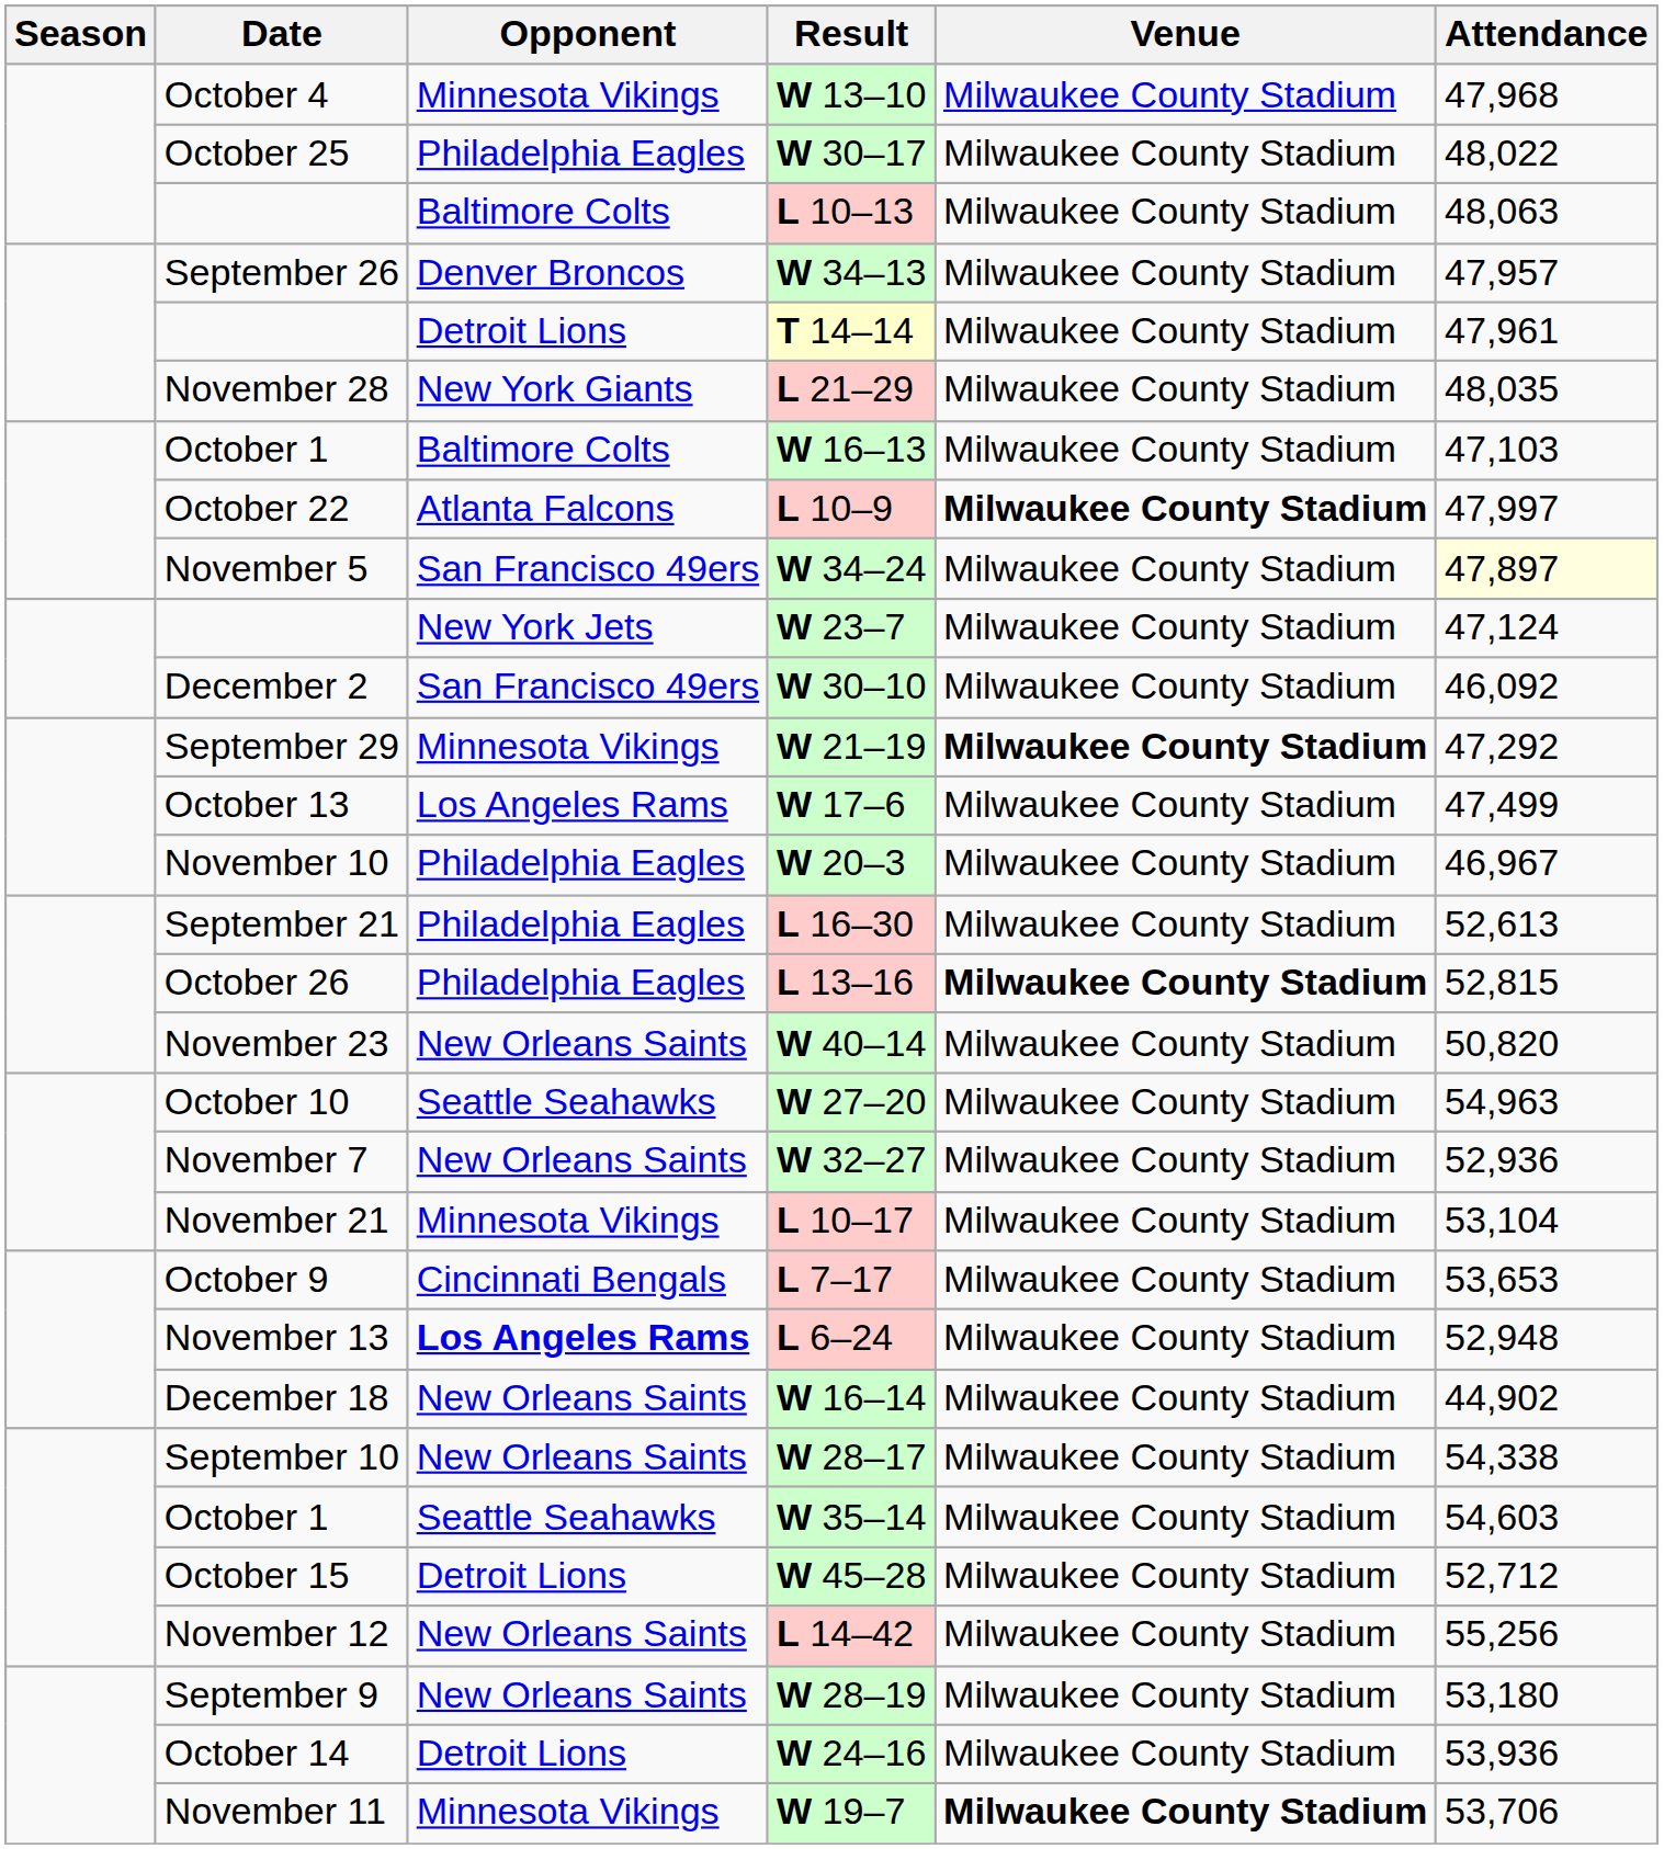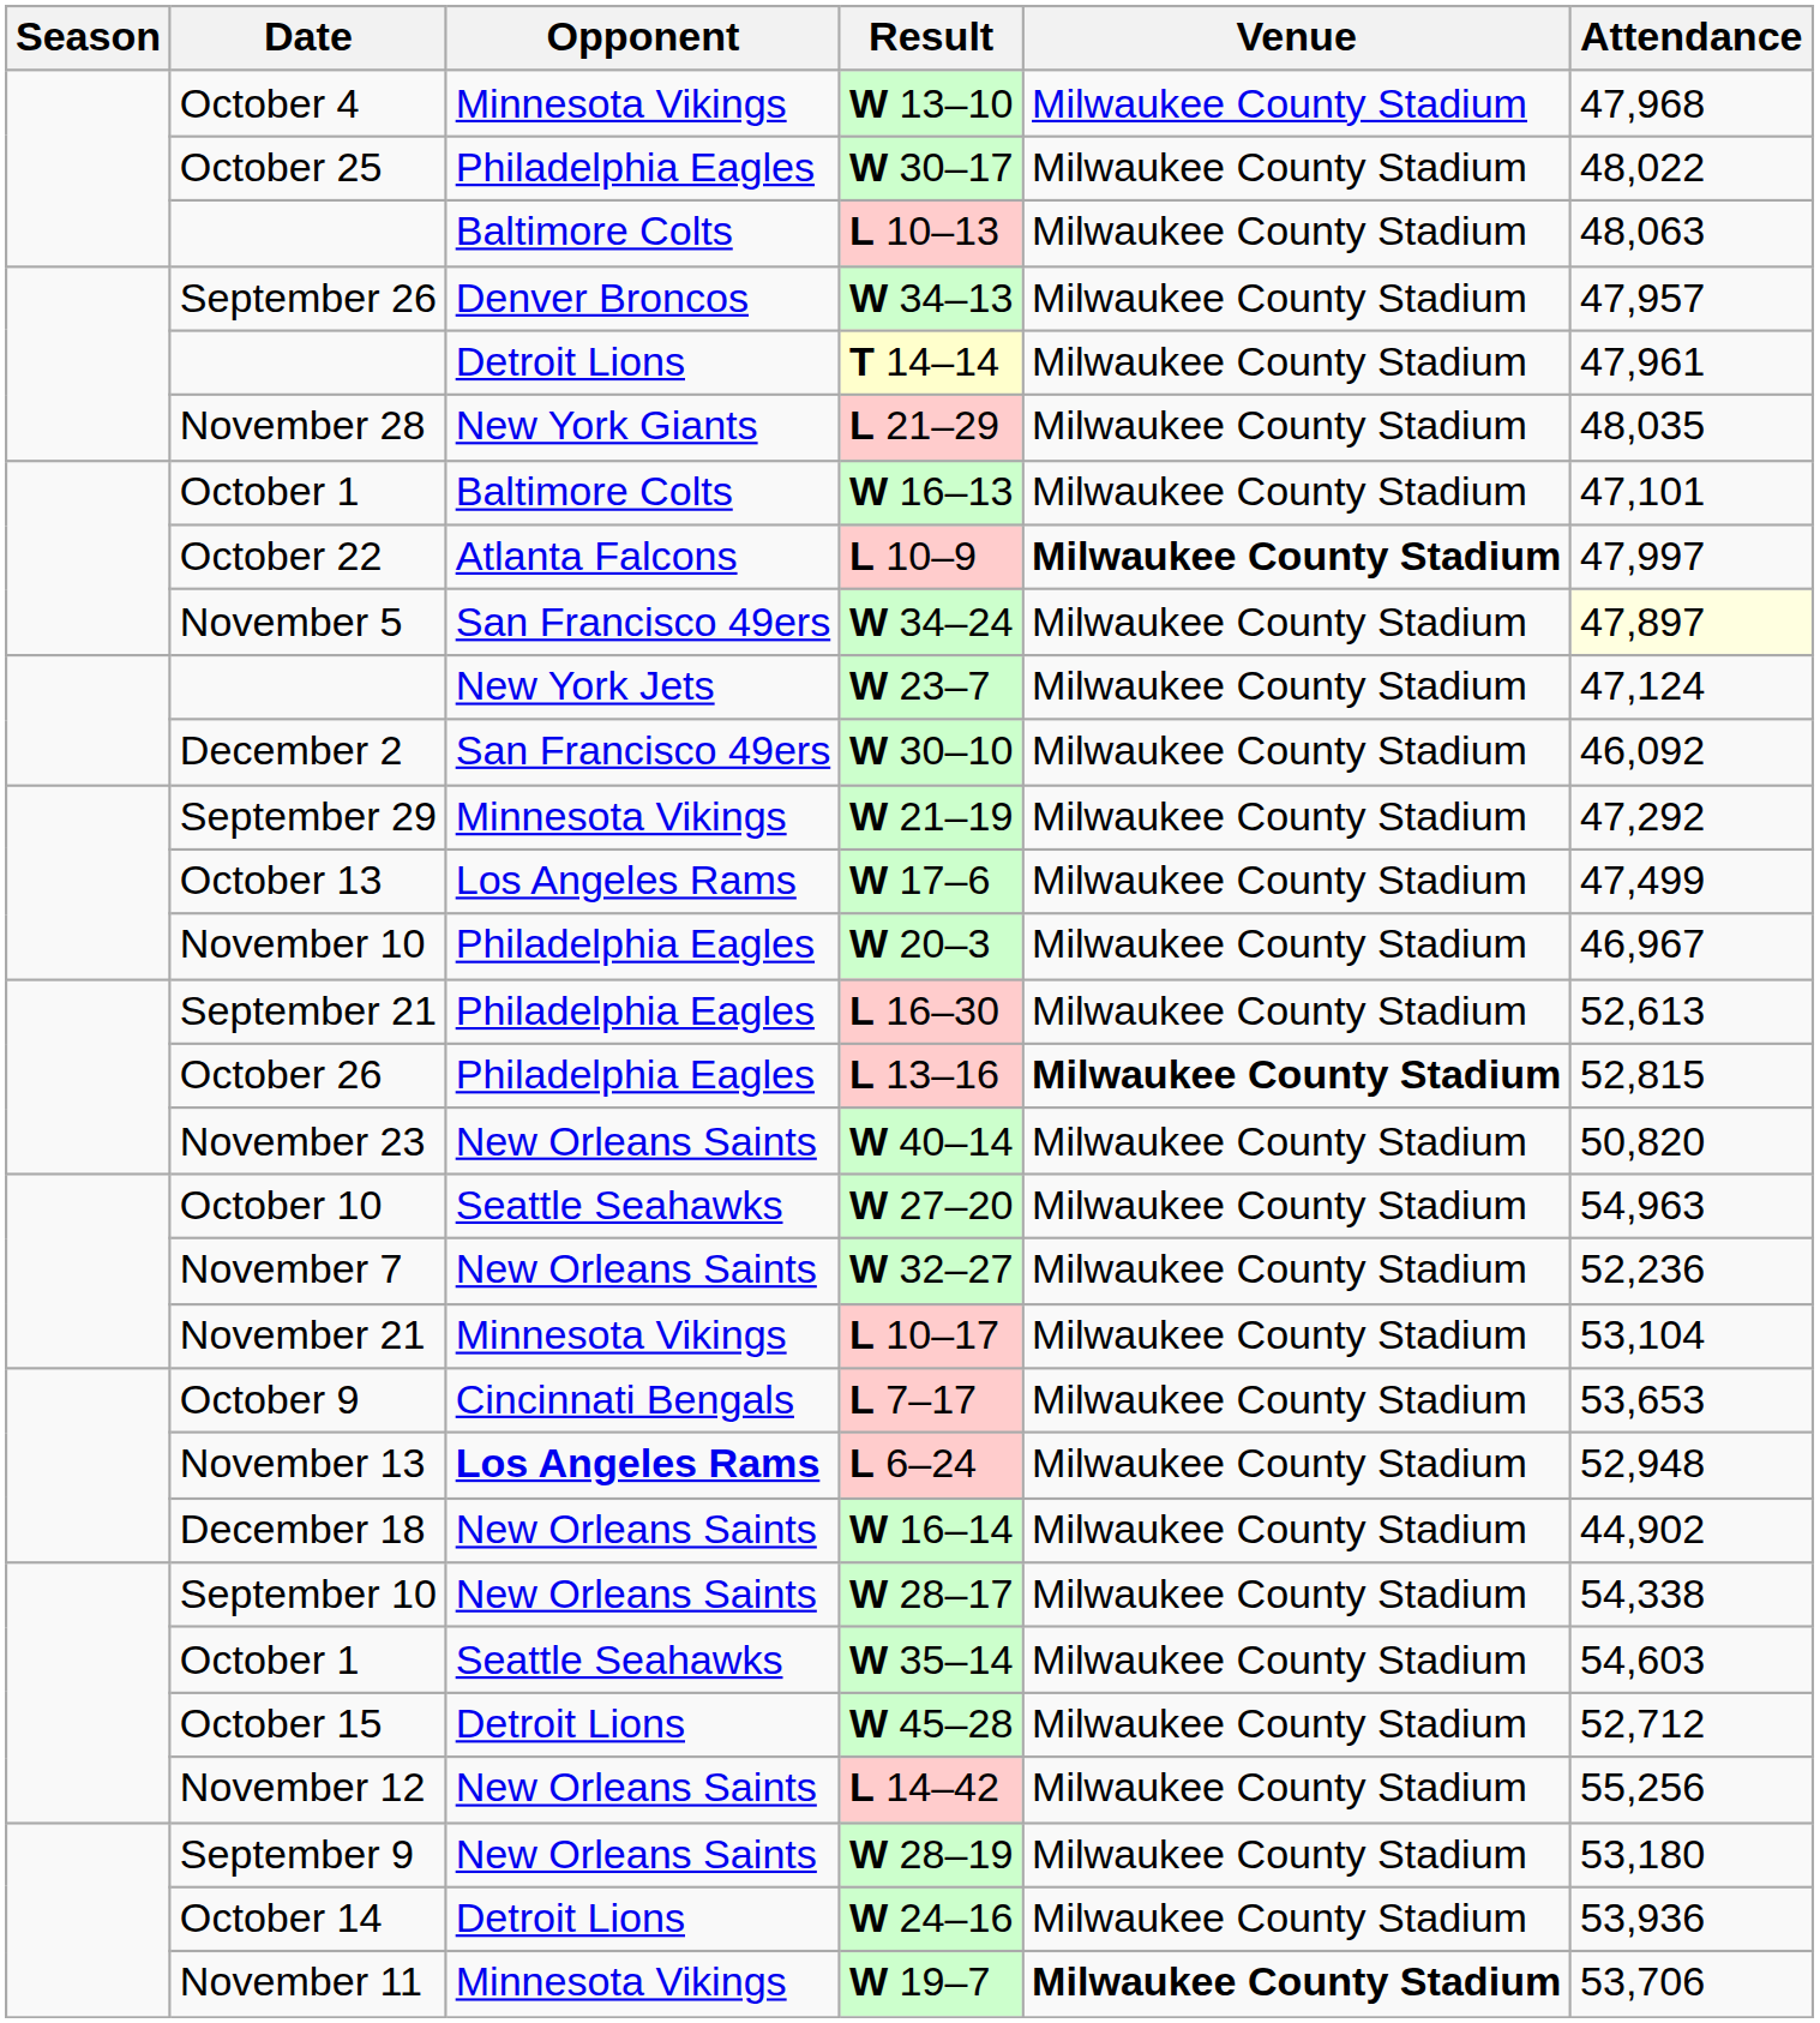 <table class="wikitable">
 <tr>
 <th>Season</th>
 <th>Date</th>
 <th>Opponent</th>
 <th>Result</th>
 <th>Venue</th>
 <th>Attendance</th>
 </tr>
 <tr>
 <td rowspan="3"></td>
 <td>October 4</td>
 <td><a href='#'>Minnesota Vikings</a></td>
 <td bgcolor="#cfc"><strong>W</strong> 13–10</td>
 <td><a href='#'>Milwaukee County Stadium</a></td>
 <td>47,968</td>
 </tr>
 <tr>
 <td>October 25</td>
 <td><a href='#'>Philadelphia Eagles</a></td>
 <td bgcolor="#cfc"><strong>W</strong> 30–17</td>
 <td>Milwaukee County Stadium</td>
 <td>48,022</td>
 </tr>
 <tr>
 <td></td>
 <td><a href='#'>Baltimore Colts</a></td>
 <td bgcolor="#fcc"><strong>L</strong> 10–13</td>
 <td>Milwaukee County Stadium</td>
 <td>48,063</td>
 </tr>
 <tr>
 <td rowspan="3"></td>
 <td>September 26</td>
 <td><a href='#'>Denver Broncos</a></td>
 <td bgcolor="#cfc"><strong>W</strong> 34–13</td>
 <td>Milwaukee County Stadium</td>
 <td>47,957</td>
 </tr>
 <tr>
 <td></td>
 <td><a href='#'>Detroit Lions</a></td>
 <td bgcolor="#ffc"><strong>T</strong> 14–14</td>
 <td>Milwaukee County Stadium</td>
 <td>47,961</td>
 </tr>
 <tr>
 <td>November 28</td>
 <td><a href='#'>New York Giants</a></td>
 <td bgcolor="#fcc"><strong>L</strong> 21–29</td>
 <td>Milwaukee County Stadium</td>
 <td>48,035</td>
 </tr>
 <tr>
 <td rowspan="3"></td>
 <td>October 1</td>
 <td><a href='#'>Baltimore Colts</a></td>
 <td bgcolor="#cfc"><strong>W</strong> 16–13</td>
 <td>Milwaukee County Stadium</td>
-<td>47,103</td>
+<td>47,101</td>
 </tr>
 <tr>
 <td>October 22</td>
 <td><a href='#'>Atlanta Falcons</a></td>
 <td bgcolor="#fcc"><strong>L</strong> 10–9</td>
 <td><strong>Milwaukee County Stadium</strong></td>
 <td>47,997</td>
 </tr>
 <tr>
 <td>November 5</td>
 <td><a href='#'>San Francisco 49ers</a></td>
 <td bgcolor="#cfc"><strong>W</strong> 34–24</td>
 <td>Milwaukee County Stadium</td>
 <td style="background: lightyellow;">47,897</td>
 </tr>
 <tr>
 <td rowspan="2"></td>
 <td></td>
 <td><a href='#'>New York Jets</a></td>
 <td bgcolor="#cfc"><strong>W</strong> 23–7</td>
 <td>Milwaukee County Stadium</td>
 <td>47,124</td>
 </tr>
 <tr>
 <td>December 2</td>
 <td><a href='#'>San Francisco 49ers</a></td>
 <td bgcolor="#cfc"><strong>W</strong> 30–10</td>
 <td>Milwaukee County Stadium</td>
 <td>46,092</td>
 </tr>
 <tr>
 <td rowspan="3"></td>
 <td>September 29</td>
 <td><a href='#'>Minnesota Vikings</a></td>
 <td bgcolor="#cfc"><strong>W</strong> 21–19</td>
-<td><strong>Milwaukee County Stadium</strong></td>
+<td>Milwaukee County Stadium</td>
 <td>47,292</td>
 </tr>
 <tr>
 <td>October 13</td>
 <td><a href='#'>Los Angeles Rams</a></td>
 <td bgcolor="#cfc"><strong>W</strong> 17–6</td>
 <td>Milwaukee County Stadium</td>
 <td>47,499</td>
 </tr>
 <tr>
 <td>November 10</td>
 <td><a href='#'>Philadelphia Eagles</a></td>
 <td bgcolor="#cfc"><strong>W</strong> 20–3</td>
 <td>Milwaukee County Stadium</td>
 <td>46,967</td>
 </tr>
 <tr>
 <td rowspan="3"></td>
 <td>September 21</td>
 <td><a href='#'>Philadelphia Eagles</a></td>
 <td bgcolor="#fcc"><strong>L</strong> 16–30</td>
 <td>Milwaukee County Stadium</td>
 <td>52,613</td>
 </tr>
 <tr>
 <td>October 26</td>
 <td><a href='#'>Philadelphia Eagles</a></td>
 <td bgcolor="#fcc"><strong>L</strong> 13–16</td>
 <td><strong>Milwaukee County Stadium</strong></td>
 <td>52,815</td>
 </tr>
 <tr>
 <td>November 23</td>
 <td><a href='#'>New Orleans Saints</a></td>
 <td bgcolor="#cfc"><strong>W</strong> 40–14</td>
 <td>Milwaukee County Stadium</td>
 <td>50,820</td>
 </tr>
 <tr>
 <td rowspan="3"></td>
 <td>October 10</td>
 <td><a href='#'>Seattle Seahawks</a></td>
 <td bgcolor="#cfc"><strong>W</strong> 27–20</td>
 <td>Milwaukee County Stadium</td>
 <td>54,963</td>
 </tr>
 <tr>
 <td>November 7</td>
 <td><a href='#'>New Orleans Saints</a></td>
 <td bgcolor="#cfc"><strong>W</strong> 32–27</td>
 <td>Milwaukee County Stadium</td>
-<td>52,936</td>
+<td>52,236</td>
 </tr>
 <tr>
 <td>November 21</td>
 <td><a href='#'>Minnesota Vikings</a></td>
 <td bgcolor="#fcc"><strong>L</strong> 10–17</td>
 <td>Milwaukee County Stadium</td>
 <td>53,104</td>
 </tr>
 <tr>
 <td rowspan="3"></td>
 <td>October 9</td>
 <td><a href='#'>Cincinnati Bengals</a></td>
 <td bgcolor="#fcc"><strong>L</strong> 7–17</td>
 <td>Milwaukee County Stadium</td>
 <td>53,653</td>
 </tr>
 <tr>
 <td>November 13</td>
 <td><strong><a href='#'>Los Angeles Rams</a></strong></td>
 <td bgcolor="#fcc"><strong>L</strong> 6–24</td>
 <td>Milwaukee County Stadium</td>
 <td>52,948</td>
 </tr>
 <tr>
 <td>December 18</td>
 <td><a href='#'>New Orleans Saints</a></td>
 <td bgcolor="#cfc"><strong>W</strong> 16–14</td>
 <td>Milwaukee County Stadium</td>
 <td>44,902</td>
 </tr>
 <tr>
 <td rowspan="4"></td>
 <td>September 10</td>
 <td><a href='#'>New Orleans Saints</a></td>
 <td bgcolor="#cfc"><strong>W</strong> 28–17</td>
 <td>Milwaukee County Stadium</td>
 <td>54,338</td>
 </tr>
 <tr>
 <td>October 1</td>
 <td><a href='#'>Seattle Seahawks</a></td>
 <td bgcolor="#cfc"><strong>W</strong> 35–14</td>
 <td>Milwaukee County Stadium</td>
 <td>54,603</td>
 </tr>
 <tr>
 <td>October 15</td>
 <td><a href='#'>Detroit Lions</a></td>
 <td bgcolor="#cfc"><strong>W</strong> 45–28</td>
 <td>Milwaukee County Stadium</td>
 <td>52,712</td>
 </tr>
 <tr>
 <td>November 12</td>
 <td><a href='#'>New Orleans Saints</a></td>
 <td bgcolor="#fcc"><strong>L</strong> 14–42</td>
 <td>Milwaukee County Stadium</td>
 <td>55,256</td>
 </tr>
 <tr>
 <td rowspan="3"></td>
 <td>September 9</td>
 <td><a href='#'>New Orleans Saints</a></td>
 <td bgcolor="#cfc"><strong>W</strong> 28–19</td>
 <td>Milwaukee County Stadium</td>
 <td>53,180</td>
 </tr>
 <tr>
 <td>October 14</td>
 <td><a href='#'>Detroit Lions</a></td>
 <td bgcolor="#cfc"><strong>W</strong> 24–16</td>
 <td>Milwaukee County Stadium</td>
 <td>53,936</td>
 </tr>
 <tr>
 <td>November 11</td>
 <td><a href='#'>Minnesota Vikings</a></td>
 <td bgcolor="#cfc"><strong>W</strong> 19–7</td>
 <td><strong>Milwaukee County Stadium</strong></td>
 <td>53,706</td>
 </tr>
 </table>
